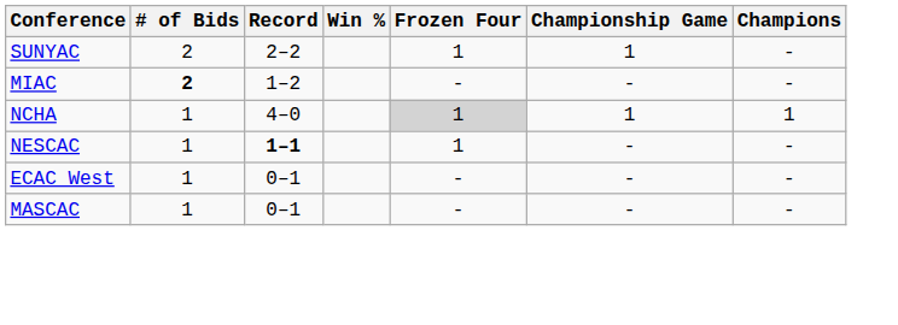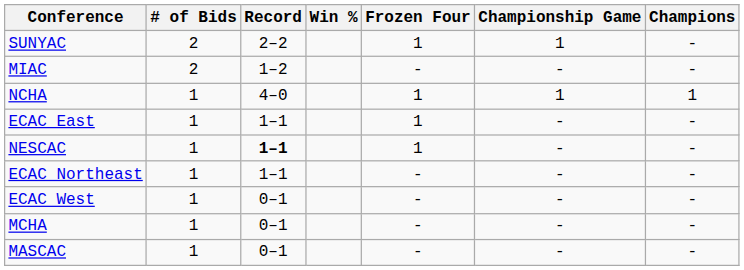 <table class="wikitable sortable">
 <tr>
 <th>Conference</th>
 <th># of Bids</th>
 <th>Record</th>
 <th>Win %</th>
 <th>Frozen Four</th>
 <th>Championship Game</th>
 <th>Champions</th>
 </tr>
 <tr align="center">
 <td align="left"><a href='#'>SUNYAC</a></td>
 <td>2</td>
 <td>2–2</td>
 <td></td>
 <td>1</td>
 <td>1</td>
 <td>-</td>
 </tr>
 <tr align="center">
 <td align="left"><a href='#'>MIAC</a></td>
-<td><strong>2</strong></td>
+<td>2</td>
 <td>1–2</td>
 <td></td>
 <td>-</td>
 <td>-</td>
 <td>-</td>
 </tr>
 <tr align="center">
 <td align="left"><a href='#'>NCHA</a></td>
 <td>1</td>
 <td>4–0</td>
 <td></td>
-<td style="background: lightgrey;">1</td>
 <td>1</td>
 <td>1</td>
+<td>1</td>
+</tr>
+<tr align="center">
+<td align="left"><a href='#'>ECAC East</a></td>
+<td>1</td>
+<td>1–1</td>
+<td></td>
+<td>1</td>
+<td>-</td>
+<td>-</td>
 </tr>
 <tr align="center">
 <td align="left"><a href='#'>NESCAC</a></td>
 <td>1</td>
 <td><strong>1–1</strong></td>
 <td></td>
 <td>1</td>
 <td>-</td>
 <td>-</td>
 </tr>
 <tr align="center">
+<td align="left"><a href='#'>ECAC Northeast</a></td>
+<td>1</td>
+<td>1–1</td>
+<td></td>
+<td>-</td>
+<td>-</td>
+<td>-</td>
+</tr>
+<tr align="center">
 <td align="left"><a href='#'>ECAC West</a></td>
+<td>1</td>
+<td>0–1</td>
+<td></td>
+<td>-</td>
+<td>-</td>
+<td>-</td>
+</tr>
+<tr align="center">
+<td align="left"><a href='#'>MCHA</a></td>
 <td>1</td>
 <td>0–1</td>
 <td></td>
 <td>-</td>
 <td>-</td>
 <td>-</td>
 </tr>
 <tr align="center">
 <td align="left"><a href='#'>MASCAC</a></td>
 <td>1</td>
 <td>0–1</td>
 <td></td>
 <td>-</td>
 <td>-</td>
 <td>-</td>
 </tr>
 </table>
